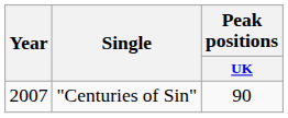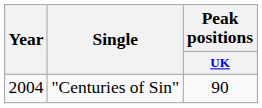 <table class="wikitable">
 <tr>
 <th rowspan="2">Year</th>
 <th rowspan="2">Single</th>
 <th colspan="1">Peak positions</th>
 </tr>
 <tr>
 <th style="width:3em;font-size:75%"><a href='#'>UK</a><br></th>
 </tr>
 <tr>
-<td>2007</td>
+<td>2004</td>
 <td>"Centuries of Sin"</td>
 <td style="text-align:center;">90</td>
 </tr>
 </table>
